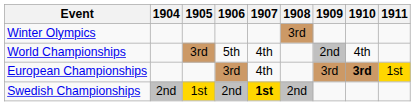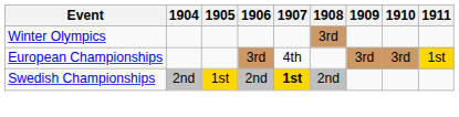 <table class="wikitable">
 <tr>
 <th>Event</th>
 <th>1904</th>
 <th>1905</th>
 <th>1906</th>
 <th>1907</th>
 <th>1908</th>
 <th>1909</th>
 <th>1910</th>
 <th>1911</th>
 </tr>
 <tr>
 <td><a href='#'>Winter Olympics</a></td>
 <td></td>
 <td></td>
 <td></td>
 <td></td>
 <td align="center" bgcolor="cc9966">3rd</td>
 <td></td>
 <td></td>
 <td></td>
 </tr>
 <tr>
-<td><a href='#'>World Championships</a></td>
-<td></td>
-<td align="center" bgcolor="cc9966">3rd</td>
-<td align="center">5th</td>
-<td align="center">4th</td>
-<td></td>
-<td align="center" bgcolor="silver">2nd</td>
-<td align="center">4th</td>
-<td></td>
-</tr>
-<tr>
 <td><a href='#'>European Championships</a></td>
 <td></td>
 <td></td>
 <td align="center" bgcolor="cc9966">3rd</td>
 <td align="center">4th</td>
 <td></td>
 <td align="center" bgcolor="cc9966">3rd</td>
-<td align="center" bgcolor="cc9966"><strong>3rd</strong></td>
+<td align="center" bgcolor="cc9966">3rd</td>
 <td align="center" bgcolor="gold">1st</td>
 </tr>
 <tr>
 <td><a href='#'>Swedish Championships</a></td>
 <td align="center" bgcolor="silver">2nd</td>
 <td align="center" bgcolor="gold">1st</td>
 <td align="center" bgcolor="silver">2nd</td>
 <td align="center" bgcolor="gold"><strong>1st</strong></td>
 <td align="center" bgcolor="silver">2nd</td>
 <td></td>
 <td></td>
 <td></td>
 </tr>
 </table>
